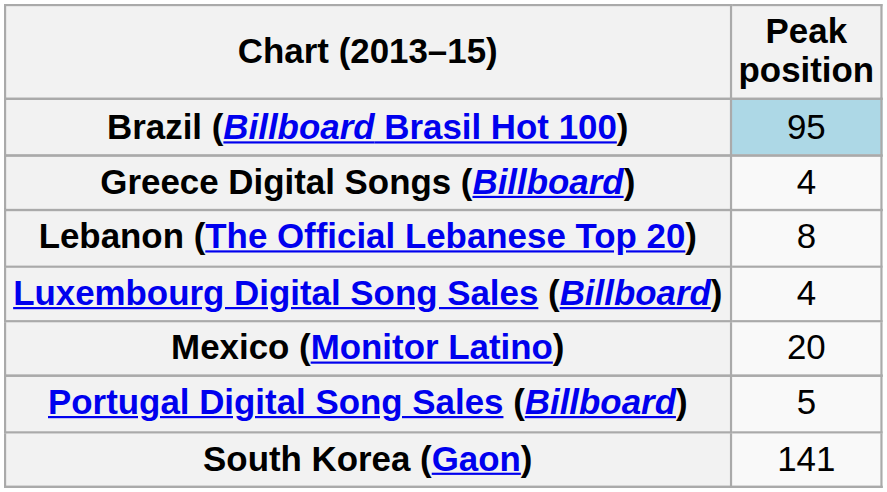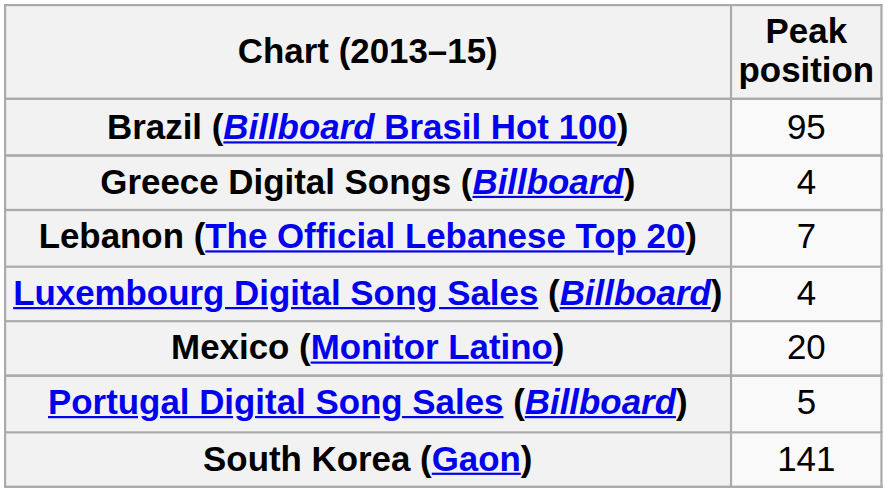 <table class="wikitable sortable plainrowheaders" style="text-align:center">
 <tr>
 <th scope="col">Chart (2013–15)</th>
 <th scope="col">Peak<br>position</th>
 </tr>
 <tr>
 </tr>
 <tr>
 </tr>
 <tr>
 </tr>
 <tr>
 </tr>
 <tr>
 <th scope="row">Brazil (<a href='#'><em>Billboard</em> Brasil Hot 100</a>)</th>
-<td style="background: lightblue;">95</td>
+<td>95</td>
 </tr>
 <tr>
 </tr>
 <tr>
 </tr>
 <tr>
 </tr>
 <tr>
 </tr>
 <tr>
 <th scope="row">Greece Digital Songs (<em><a href='#'>Billboard</a></em>)</th>
 <td>4</td>
 </tr>
 <tr>
 </tr>
 <tr>
 </tr>
 <tr>
 </tr>
 <tr>
 <th scope="row">Lebanon (<a href='#'>The Official Lebanese Top 20</a>)</th>
-<td>8</td>
+<td>7</td>
 </tr>
 <tr>
 <th scope="row"><a href='#'>Luxembourg Digital Song Sales</a> (<a href='#'><em>Billboard</em></a>)</th>
 <td>4</td>
 </tr>
 <tr>
 <th scope="row">Mexico (<a href='#'>Monitor Latino</a>)</th>
 <td>20</td>
 </tr>
 <tr>
 </tr>
 <tr>
 </tr>
 <tr>
 </tr>
 <tr>
 <th scope="row"><a href='#'>Portugal Digital Song Sales</a> (<a href='#'><em>Billboard</em></a>)</th>
 <td>5</td>
 </tr>
 <tr>
 <th scope="row">South Korea (<a href='#'>Gaon</a>)</th>
 <td>141</td>
 </tr>
 <tr>
 </tr>
 <tr>
 </tr>
 <tr>
 </tr>
 <tr>
 </tr>
 <tr>
 </tr>
 </table>
